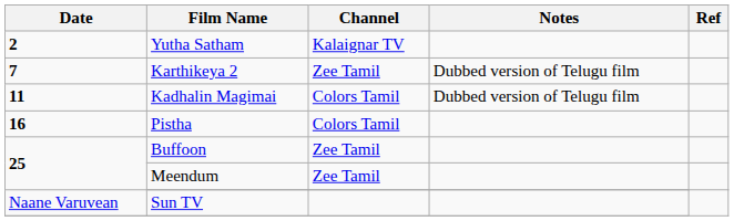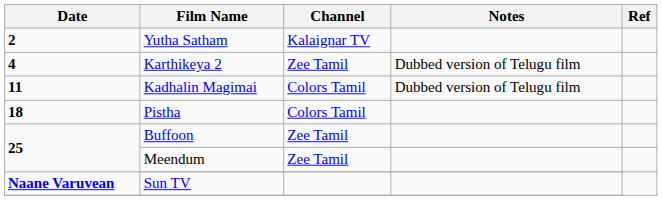 <table class="wikitable" width="55%">
 <tr>
 <th>Date</th>
 <th>Film Name</th>
 <th>Channel</th>
 <th>Notes</th>
 <th>Ref</th>
 </tr>
 <tr>
 <td rowspan="1"><strong>2</strong></td>
 <td><a href='#'>Yutha Satham</a></td>
 <td><a href='#'>Kalaignar TV</a></td>
 <td></td>
 <td></td>
 </tr>
 <tr>
-<td rowspan="1"><strong>7</strong></td>
+<td rowspan="1"><strong>4</strong></td>
 <td><a href='#'>Karthikeya 2</a></td>
 <td><a href='#'>Zee Tamil</a></td>
 <td>Dubbed version of Telugu film</td>
 <td></td>
 </tr>
 <tr>
 <td rowspan="1"><strong>11</strong></td>
 <td><a href='#'>Kadhalin Magimai</a></td>
 <td><a href='#'>Colors Tamil</a></td>
 <td>Dubbed version of Telugu film</td>
 <td></td>
 </tr>
 <tr>
-<td rowspan="1"><strong>16</strong></td>
+<td rowspan="1"><strong>18</strong></td>
 <td><a href='#'>Pistha</a></td>
 <td><a href='#'>Colors Tamil</a></td>
 <td></td>
 <td></td>
 </tr>
 <tr>
 <td rowspan="3"><strong>25</strong></td>
 <td><a href='#'>Buffoon</a></td>
 <td><a href='#'>Zee Tamil</a></td>
 <td></td>
 <td></td>
 </tr>
 <tr>
 <td>Meendum</td>
 <td><a href='#'>Zee Tamil</a></td>
 <td></td>
 <td></td>
 </tr>
 <tr>
 </tr>
 <tr>
-<td><a href='#'>Naane Varuvean</a></td>
+<td><strong><a href='#'>Naane Varuvean</a></strong></td>
 <td><a href='#'>Sun TV</a></td>
 <td></td>
 <td></td>
 </tr>
 <tr>
 </tr>
 </table>
